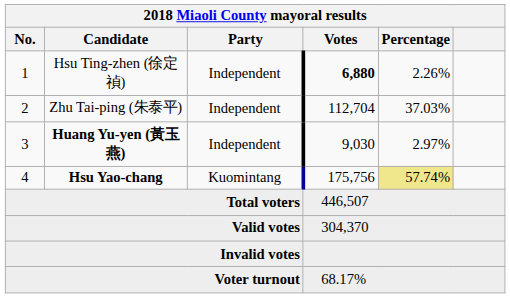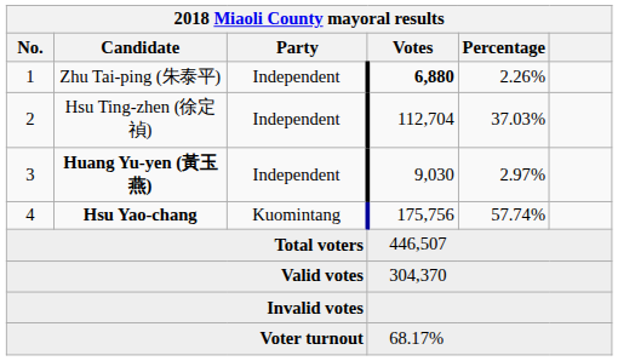 <table class="wikitable collapsible" style="text-align:center; margin: 1em auto;">
 <tr>
 <th colspan="6">2018 <a href='#'>Miaoli County</a> mayoral results</th>
 </tr>
 <tr>
 <th width=35>No.</th>
 <th width=150>Candidate</th>
 <th width=120>Party</th>
 <th width=75>Votes</th>
 <th width=75>Percentage</th>
 <th width=49></th>
 </tr>
 <tr>
 <td>1</td>
-<td>Hsu Ting-zhen (徐定禎)</td>
+<td>Zhu Tai-ping (朱泰平)</td>
 <td> Independent</td>
 <td style="border-left:4px solid #000000;" align="right"><strong>6,880</strong></td>
 <td align="right">2.26%</td>
 <td align="center"></td>
 </tr>
 <tr>
 <td>2</td>
-<td>Zhu Tai-ping (朱泰平)</td>
+<td>Hsu Ting-zhen (徐定禎)</td>
 <td> Independent</td>
 <td style="border-left:4px solid #000000;" align="right">112,704</td>
 <td align="right">37.03%</td>
 <td align="center"></td>
 </tr>
 <tr>
 <td>3</td>
 <td><strong>Huang Yu-yen (黃玉燕)</strong></td>
 <td> Independent</td>
 <td style="border-left:4px solid #000000;" align="right">9,030</td>
 <td align="right">2.97%</td>
 <td align="center"></td>
 </tr>
 <tr>
 <td>4</td>
 <td><strong>Hsu Yao-chang</strong></td>
 <td> Kuomintang</td>
 <td style="border-left:4px solid #000099;" align="right">175,756</td>
-<td align="right" style="background: khaki;">57.74%</td>
+<td align="right">57.74%</td>
 <td align="center"></td>
 </tr>
 <tr bgcolor=EEEEEE>
 <td colspan="3" align="right"><strong>Total voters</strong></td>
 <td colspan="3" align="left">　446,507</td>
 </tr>
 <tr bgcolor=EEEEEE>
 <td colspan="3" align="right"><strong>Valid votes</strong></td>
 <td colspan="3" align="left">　304,370</td>
 </tr>
 <tr bgcolor=EEEEEE>
 <td colspan="3" align="right"><strong>Invalid votes</strong></td>
 <td colspan="3" align="left">　</td>
 </tr>
 <tr bgcolor=EEEEEE>
 <td colspan="3" align="right"><strong>Voter turnout</strong></td>
 <td colspan="3" align="left">　68.17%</td>
 </tr>
 </table>
